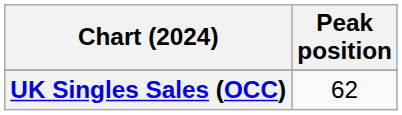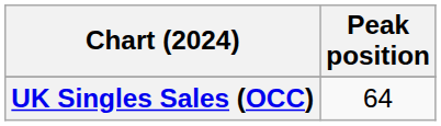 <table class="wikitable sortable plainrowheaders" style="text-align:center">
 <tr>
 <th scope="col">Chart (2024)</th>
 <th scope="col">Peak<br>position</th>
 </tr>
 <tr>
 </tr>
 <tr>
 <th scope="row"><a href='#'>UK Singles Sales</a> (<a href='#'>OCC</a>)</th>
-<td>62</td>
+<td>64</td>
 </tr>
 </table>
